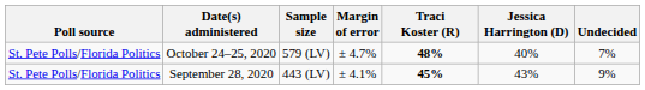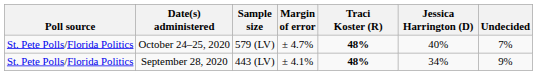 <table class="wikitable" style="font-size:90%;text-align:center;">
 <tr valign=bottom>
 <th>Poll source</th>
 <th>Date(s)<br>administered</th>
 <th>Sample<br>size</th>
 <th>Margin<br>of error</th>
 <th style="width:100px;">Traci<br>Koster (R)</th>
 <th style="width:100px;">Jessica<br>Harrington (D)</th>
 <th>Undecided</th>
 </tr>
 <tr>
 <td style="text-align:left;"><a href='#'>St. Pete Polls</a>/<a href='#'>Florida Politics</a></td>
 <td>October 24–25, 2020</td>
 <td>579 (LV)</td>
 <td>± 4.7%</td>
 <td><strong>48%</strong></td>
 <td>40%</td>
 <td>7%</td>
 </tr>
 <tr>
 <td style="text-align:left;"><a href='#'>St. Pete Polls</a>/<a href='#'>Florida Politics</a></td>
 <td>September 28, 2020</td>
 <td>443 (LV)</td>
 <td>± 4.1%</td>
-<td><strong>45%</strong></td>
-<td>43%</td>
+<td><strong>48%</strong></td>
+<td>34%</td>
 <td>9%</td>
 </tr>
 </table>
